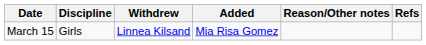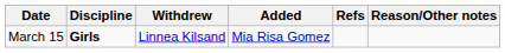 <table class="wikitable sortable">
 <tr>
 <th>Date</th>
 <th>Discipline</th>
 <th>Withdrew</th>
 <th>Added</th>
+<th>Refs</th>
 <th>Reason/Other notes</th>
-<th>Refs</th>
 </tr>
 <tr>
 <td>March 15</td>
-<td>Girls</td>
+<td><strong>Girls</strong></td>
 <td> <a href='#'>Linnea Kilsand</a></td>
 <td> <a href='#'>Mia Risa Gomez</a></td>
 <td></td>
 <td></td>
 </tr>
 </table>
